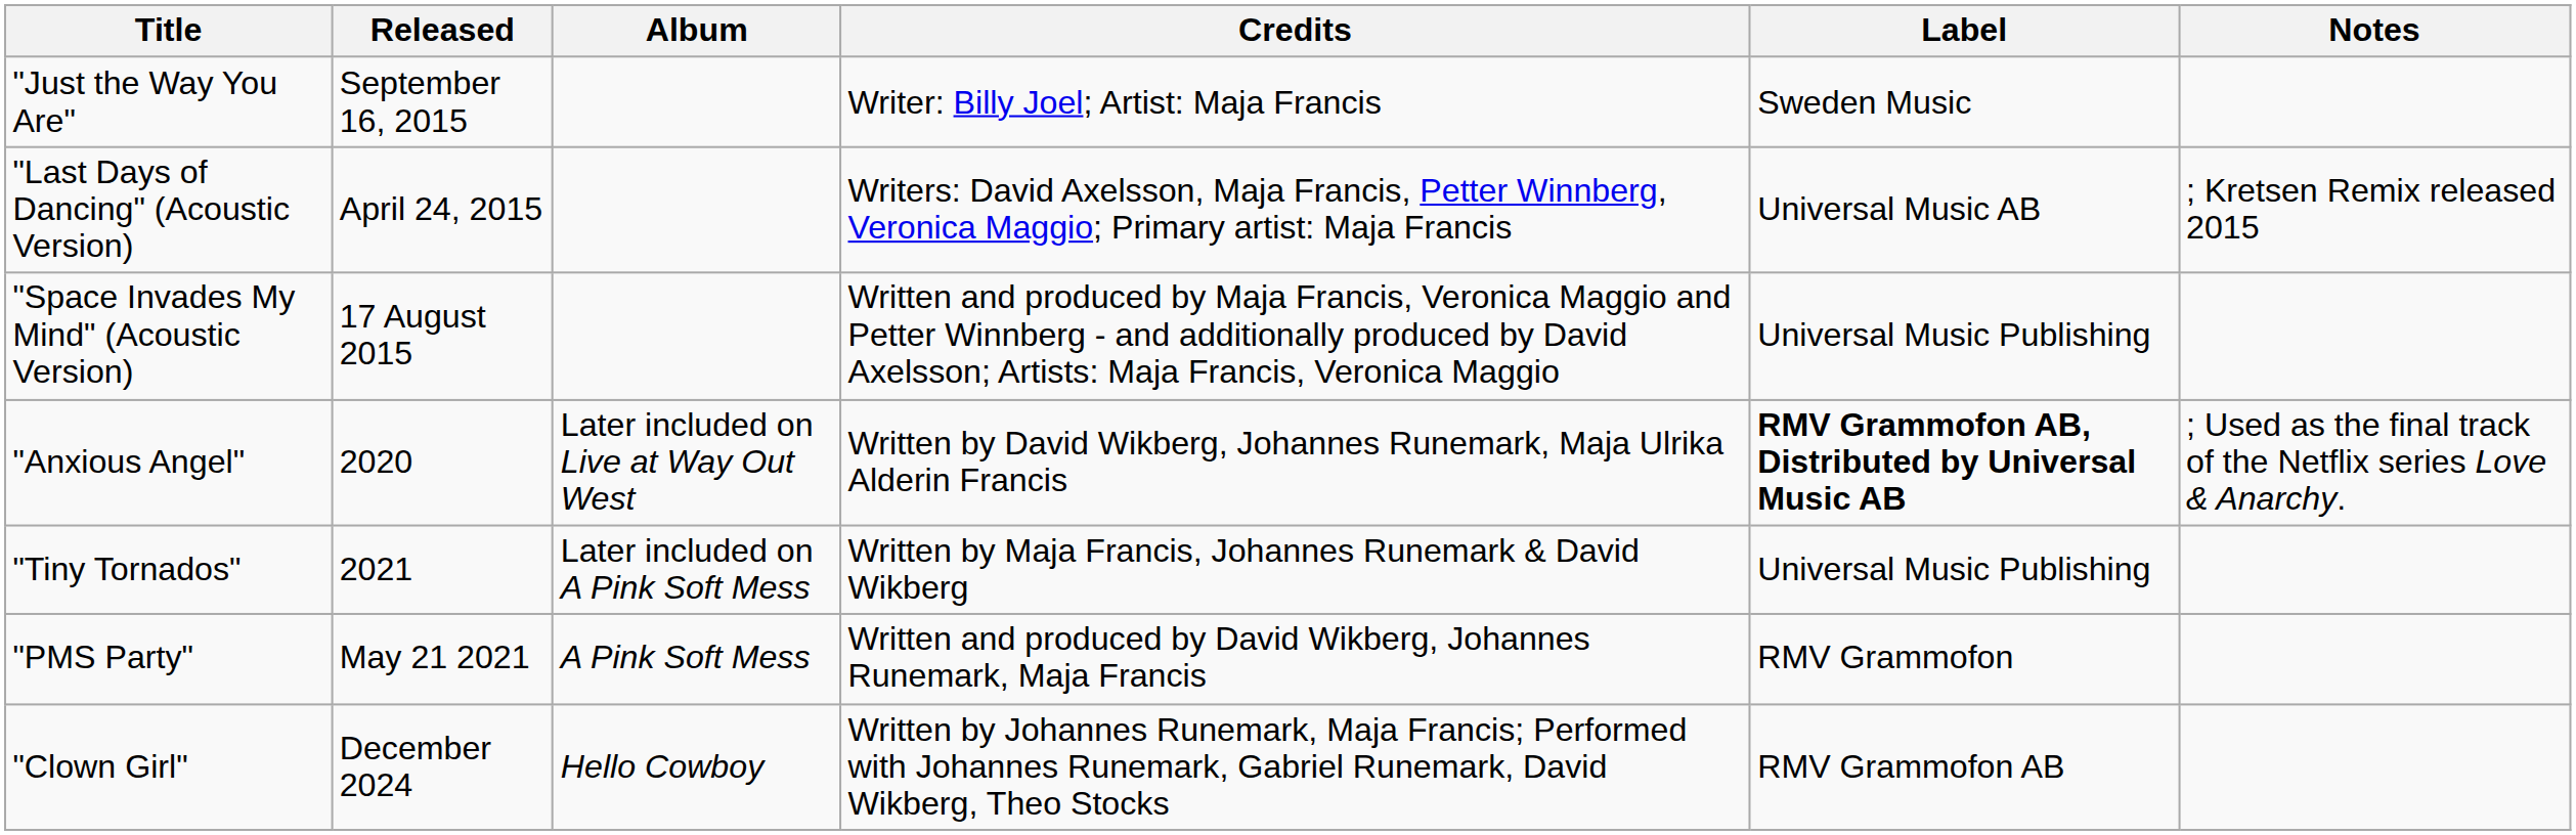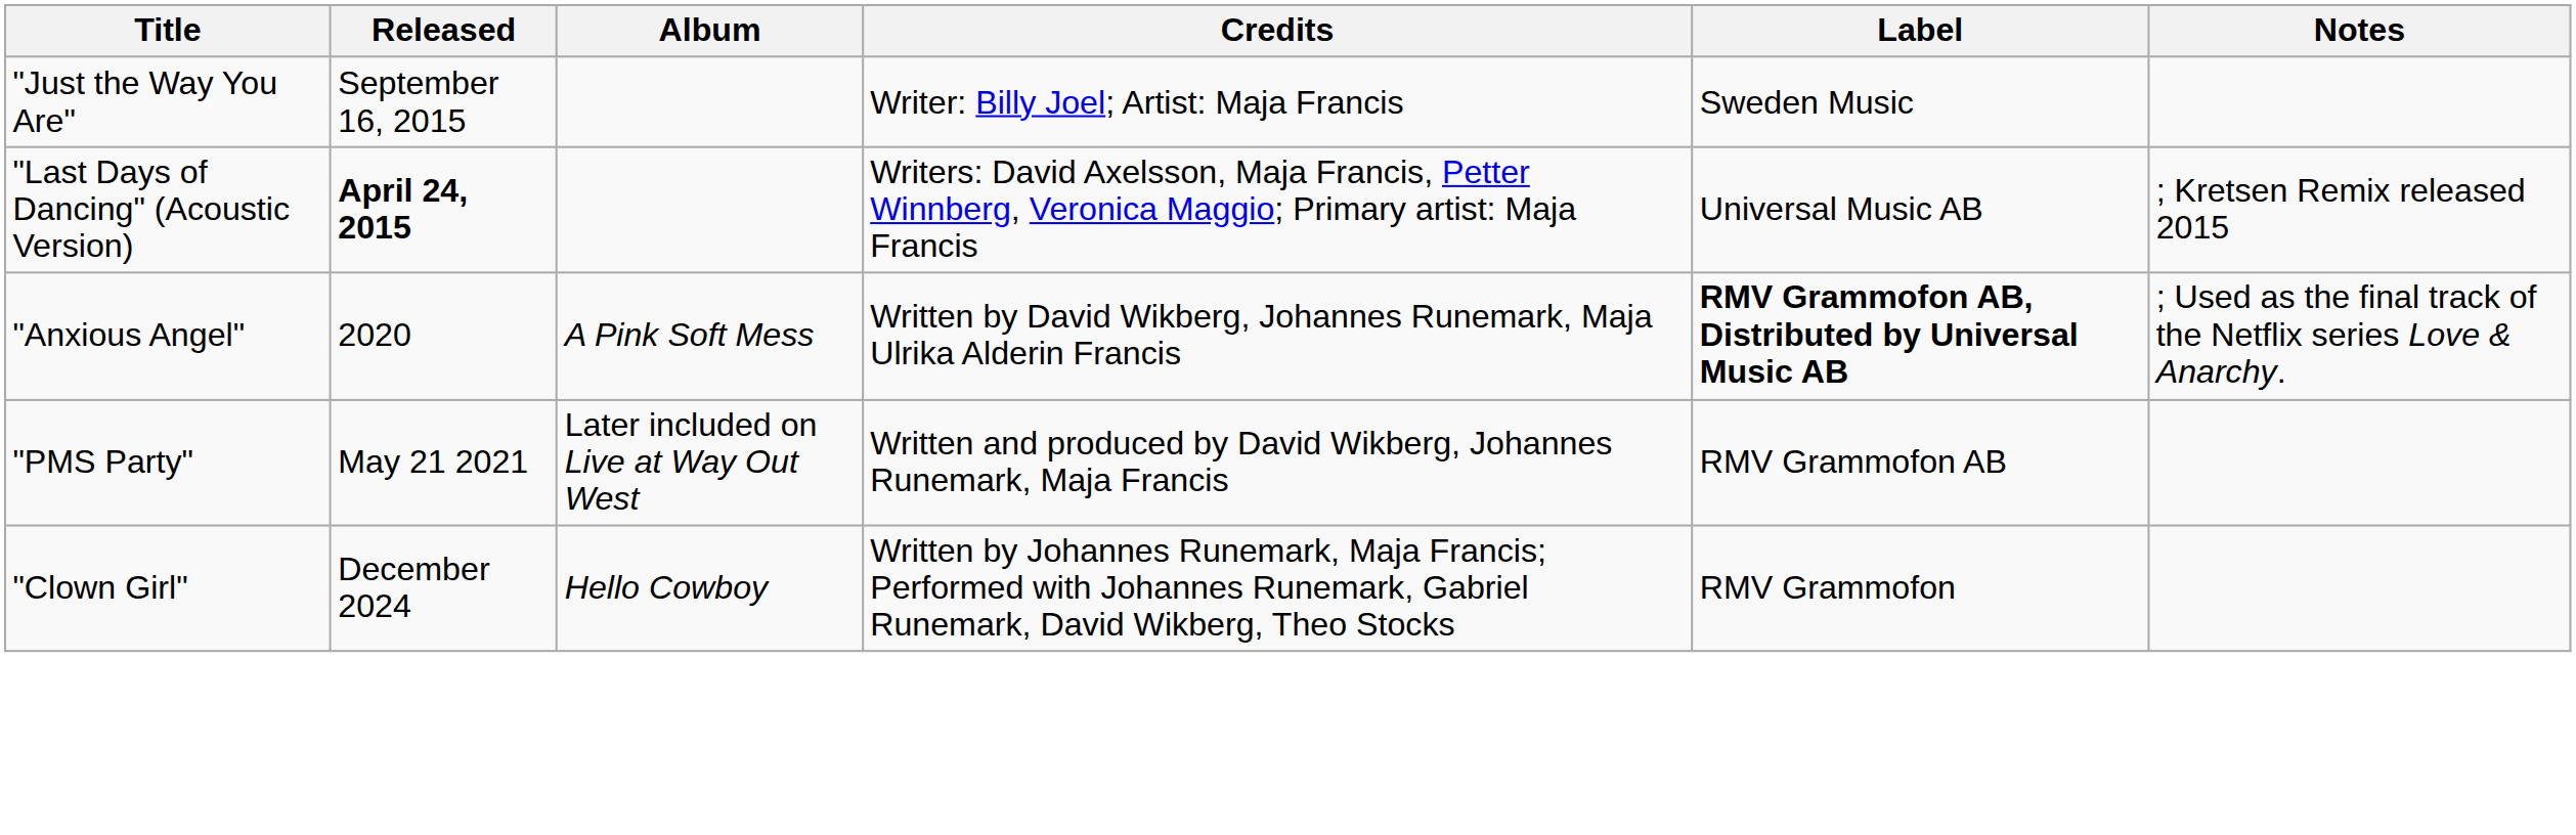 <table class="wikitable">
 <tr>
 <th>Title</th>
 <th>Released</th>
 <th>Album</th>
 <th>Credits</th>
 <th>Label</th>
 <th>Notes</th>
 </tr>
 <tr>
 <td>"Just the Way You Are"</td>
 <td>September 16, 2015</td>
 <td></td>
 <td>Writer: <a href='#'>Billy Joel</a>; Artist: Maja Francis</td>
 <td>Sweden Music</td>
 <td></td>
 </tr>
 <tr>
 <td>"Last Days of Dancing" (Acoustic Version)</td>
-<td>April 24, 2015</td>
+<td><strong>April 24, 2015</strong></td>
 <td></td>
 <td>Writers: David Axelsson, Maja Francis, <a href='#'>Petter Winnberg</a>, <a href='#'>Veronica Maggio</a>; Primary artist: Maja Francis</td>
 <td>Universal Music AB</td>
 <td>; Kretsen Remix released 2015</td>
 </tr>
 <tr>
-<td>"Space Invades My Mind" (Acoustic Version)</td>
-<td>17 August 2015</td>
-<td></td>
-<td>Written and produced by Maja Francis, Veronica Maggio and Petter Winnberg - and additionally produced by David Axelsson; Artists: Maja Francis, Veronica Maggio</td>
-<td>Universal Music Publishing</td>
-<td></td>
-</tr>
-<tr>
 <td>"Anxious Angel"</td>
 <td>2020</td>
-<td>Later included on <em>Live at Way Out West</em></td>
+<td><em>A Pink Soft Mess</em></td>
 <td>Written by David Wikberg, Johannes Runemark, Maja Ulrika Alderin Francis</td>
 <td><strong>RMV Grammofon AB, Distributed by Universal Music AB</strong></td>
 <td>; Used as the final track of the Netflix series <em>Love & Anarchy</em>.</td>
 </tr>
 <tr>
-<td>"Tiny Tornados"</td>
-<td>2021</td>
-<td>Later included on <em>A Pink Soft Mess</em></td>
-<td>Written by Maja Francis, Johannes Runemark & David Wikberg</td>
-<td>Universal Music Publishing</td>
-<td></td>
-</tr>
-<tr>
 <td>"PMS Party"</td>
 <td>May 21 2021</td>
-<td><em>A Pink Soft Mess</em></td>
+<td>Later included on <em>Live at Way Out West</em></td>
 <td>Written and produced by David Wikberg, Johannes Runemark, Maja Francis</td>
-<td>RMV Grammofon</td>
+<td>RMV Grammofon AB</td>
 <td></td>
 </tr>
 <tr>
 <td>"Clown Girl"</td>
 <td>December 2024</td>
 <td><em>Hello Cowboy</em></td>
 <td>Written by Johannes Runemark, Maja Francis; Performed with Johannes Runemark, Gabriel Runemark, David Wikberg, Theo Stocks</td>
-<td>RMV Grammofon AB</td>
+<td>RMV Grammofon</td>
 <td></td>
 </tr>
 </table>
